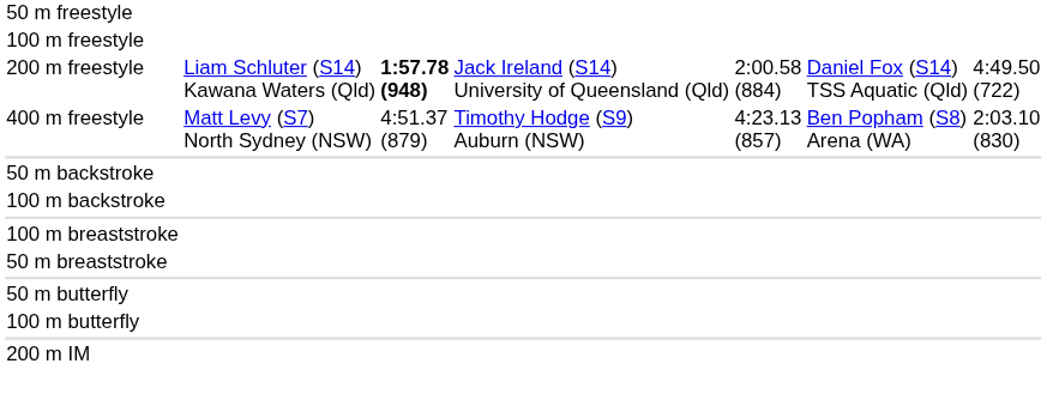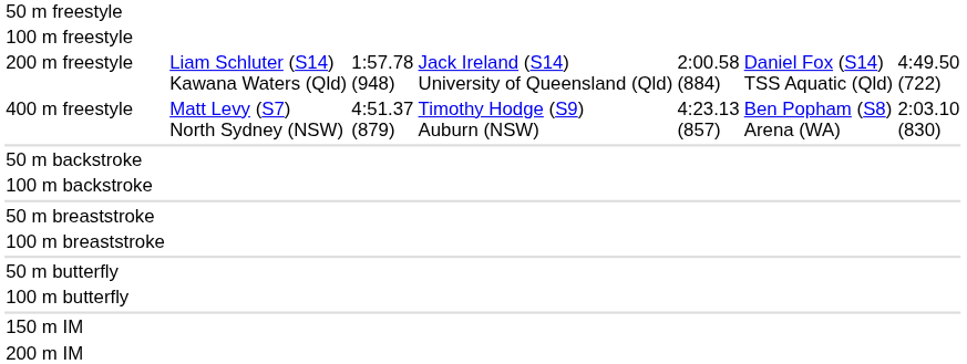 <table>
 <tr valign="top">
 <td>50 m freestyle</td>
 <td><br></td>
 <td></td>
 <td><br></td>
 <td></td>
 <td><br></td>
 <td></td>
 </tr>
 <tr valign="top">
 <td>100 m freestyle</td>
 <td><br></td>
 <td></td>
 <td><br></td>
 <td></td>
 <td><br></td>
 <td></td>
 </tr>
 <tr valign="top">
 <td>200 m freestyle</td>
 <td><a href='#'>Liam Schluter</a> (<a href='#'>S14</a>)<br>Kawana Waters (Qld)</td>
-<td><strong>1:57.78<br>(948)</strong></td>
+<td>1:57.78<br>(948)</td>
 <td><a href='#'>Jack Ireland</a> (<a href='#'>S14</a>)<br>University of Queensland (Qld)</td>
 <td>2:00.58<br>(884)</td>
 <td><a href='#'>Daniel Fox</a> (<a href='#'>S14</a>)<br>TSS Aquatic (Qld)</td>
 <td>4:49.50<br>(722)</td>
 </tr>
 <tr valign="top">
 <td>400 m freestyle</td>
 <td><a href='#'>Matt Levy</a> (<a href='#'>S7</a>)<br>North Sydney (NSW)</td>
 <td>4:51.37<br>(879)</td>
 <td><a href='#'>Timothy Hodge</a> (<a href='#'>S9</a>)<br>Auburn (NSW)</td>
 <td>4:23.13<br>(857)</td>
 <td><a href='#'>Ben Popham</a> (<a href='#'>S8</a>)<br>Arena (WA)</td>
 <td>2:03.10<br>(830)</td>
 </tr>
 <tr bgcolor=#DDDDDD>
 <td colspan=7></td>
 </tr>
 <tr valign="top">
 <td>50 m backstroke</td>
 <td><br></td>
 <td></td>
 <td><br></td>
 <td></td>
 <td><br></td>
 <td></td>
 </tr>
 <tr valign="top">
 <td>100 m backstroke</td>
 <td><br></td>
 <td></td>
 <td><br></td>
 <td></td>
 <td><br></td>
 <td></td>
 </tr>
 <tr bgcolor=#DDDDDD>
 <td colspan=7></td>
 </tr>
 <tr valign="top">
-<td>100 m breaststroke</td>
+<td>50 m breaststroke</td>
 <td><br></td>
 <td></td>
 <td><br></td>
 <td></td>
 <td><br></td>
 <td></td>
 </tr>
 <tr valign="top">
-<td>50 m breaststroke</td>
+<td>100 m breaststroke</td>
 <td><br></td>
 <td></td>
 <td><br></td>
 <td></td>
 <td><br></td>
 <td></td>
 </tr>
 <tr bgcolor=#DDDDDD>
 <td colspan=7></td>
 </tr>
 <tr valign="top">
 <td>50 m butterfly</td>
 <td><br></td>
 <td></td>
 <td><br></td>
 <td></td>
 <td><br></td>
 <td></td>
 </tr>
 <tr valign="top">
 <td>100 m butterfly</td>
 <td><br></td>
 <td></td>
 <td><br></td>
 <td></td>
 <td><br></td>
 <td></td>
 </tr>
 <tr bgcolor=#DDDDDD>
 <td colspan=7></td>
 </tr>
 <tr valign="top">
+<td>150 m IM</td>
+<td><br></td>
+<td></td>
+<td><br></td>
+<td></td>
+<td><br></td>
+<td></td>
+</tr>
+<tr valign="top">
 <td>200 m IM</td>
 <td><br></td>
 <td></td>
 <td><br></td>
 <td></td>
 <td><br></td>
 <td></td>
 </tr>
 </table>
